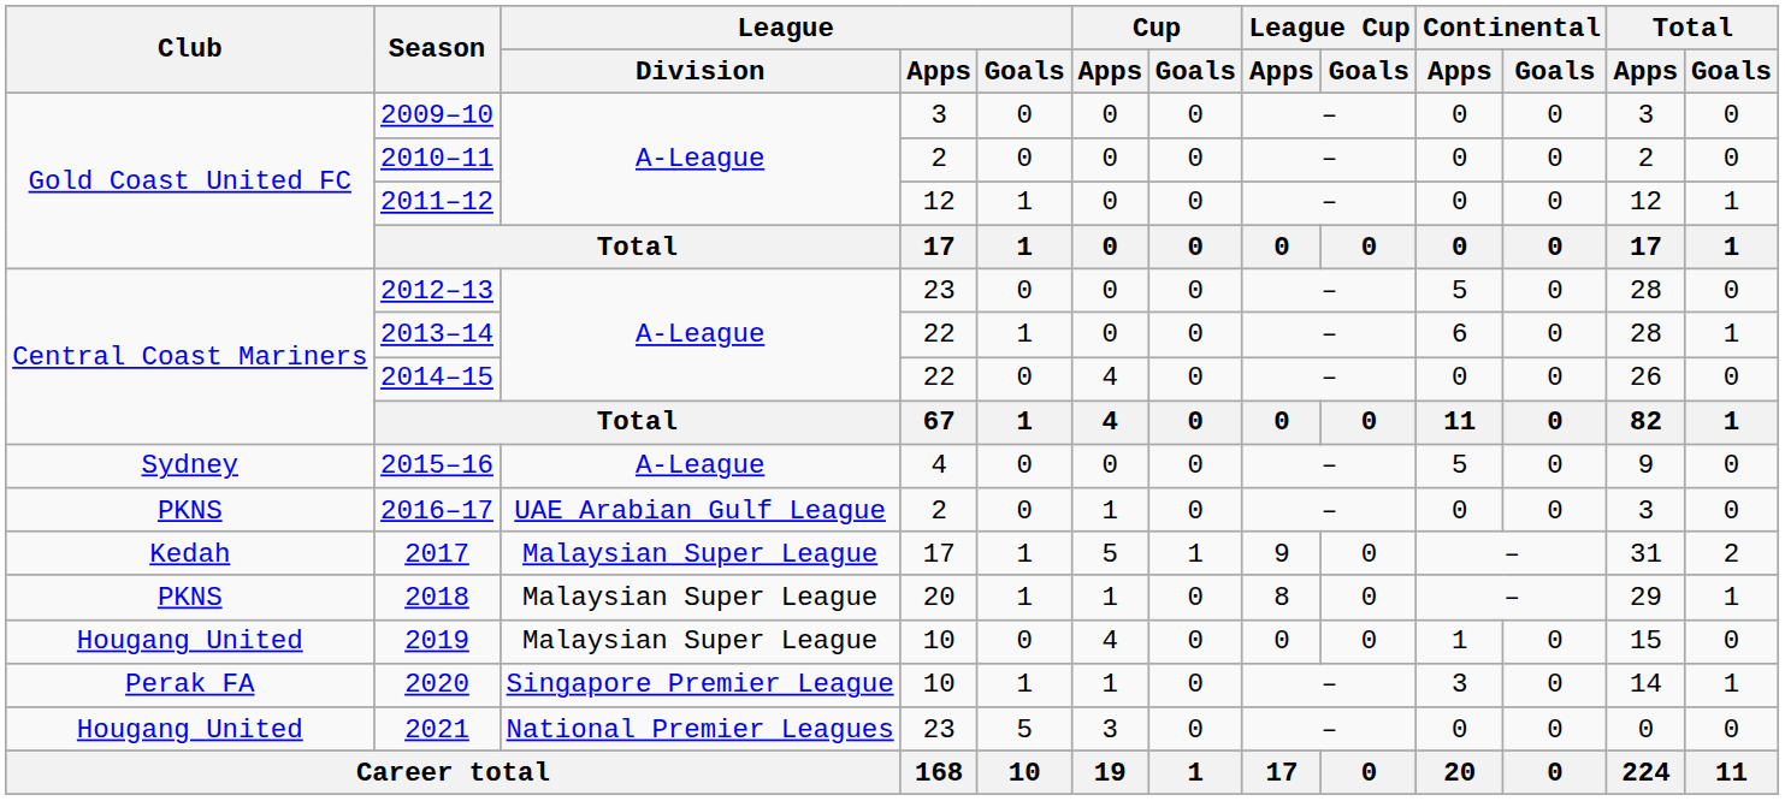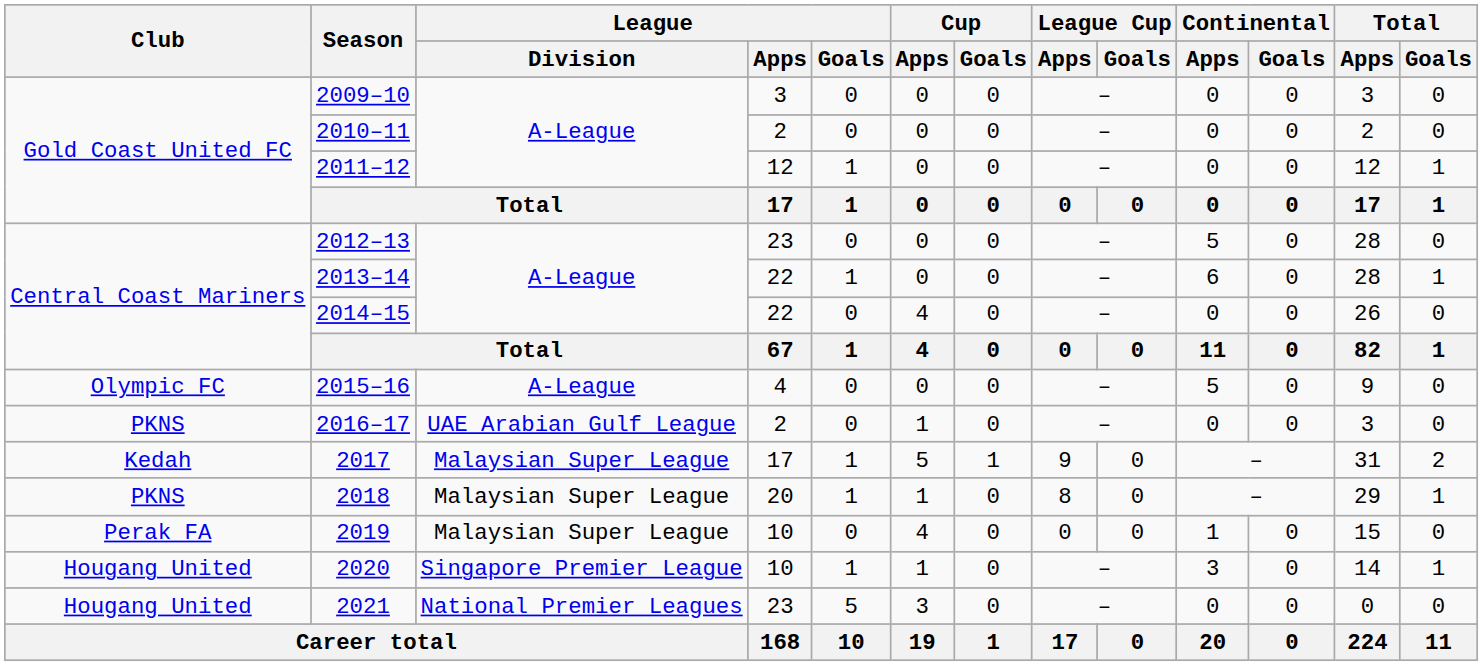 <table class="wikitable" style="text-align: center;">
 <tr>
 <th rowspan="2">Club</th>
 <th rowspan="2">Season</th>
 <th colspan="3">League</th>
 <th colspan="2">Cup</th>
 <th colspan="2">League Cup</th>
 <th colspan="2">Continental</th>
 <th colspan="2">Total</th>
 </tr>
 <tr>
 <th>Division</th>
 <th>Apps</th>
 <th>Goals</th>
 <th>Apps</th>
 <th>Goals</th>
 <th>Apps</th>
 <th>Goals</th>
 <th>Apps</th>
 <th>Goals</th>
 <th>Apps</th>
 <th>Goals</th>
 </tr>
 <tr>
 <td rowspan="4" valign="center"><a href='#'>Gold Coast United FC</a></td>
 <td><a href='#'>2009–10</a></td>
 <td rowspan=3><a href='#'>A-League</a></td>
 <td>3</td>
 <td>0</td>
 <td>0</td>
 <td>0</td>
 <td colspan="2">–</td>
 <td>0</td>
 <td>0</td>
 <td>3</td>
 <td>0</td>
 </tr>
 <tr>
 <td><a href='#'>2010–11</a></td>
 <td>2</td>
 <td>0</td>
 <td>0</td>
 <td>0</td>
 <td colspan="2">–</td>
 <td>0</td>
 <td>0</td>
 <td>2</td>
 <td>0</td>
 </tr>
 <tr>
 <td><a href='#'>2011–12</a></td>
 <td>12</td>
 <td>1</td>
 <td>0</td>
 <td>0</td>
 <td colspan="2">–</td>
 <td>0</td>
 <td>0</td>
 <td>12</td>
 <td>1</td>
 </tr>
 <tr>
 <th colspan=2>Total</th>
 <th>17</th>
 <th>1</th>
 <th>0</th>
 <th>0</th>
 <th>0</th>
 <th>0</th>
 <th>0</th>
 <th>0</th>
 <th>17</th>
 <th>1</th>
 </tr>
 <tr>
 <td rowspan=4><a href='#'>Central Coast Mariners</a></td>
 <td><a href='#'>2012–13</a></td>
 <td rowspan=3><a href='#'>A-League</a></td>
 <td>23</td>
 <td>0</td>
 <td>0</td>
 <td>0</td>
 <td colspan="2">–</td>
 <td>5</td>
 <td>0</td>
 <td>28</td>
 <td>0</td>
 </tr>
 <tr>
 <td><a href='#'>2013–14</a></td>
 <td>22</td>
 <td>1</td>
 <td>0</td>
 <td>0</td>
 <td colspan="2">–</td>
 <td>6</td>
 <td>0</td>
 <td>28</td>
 <td>1</td>
 </tr>
 <tr>
 <td><a href='#'>2014–15</a></td>
 <td>22</td>
 <td>0</td>
 <td>4</td>
 <td>0</td>
 <td colspan="2">–</td>
 <td>0</td>
 <td>0</td>
 <td>26</td>
 <td>0</td>
 </tr>
 <tr>
 <th colspan=2>Total</th>
 <th>67</th>
 <th>1</th>
 <th>4</th>
 <th>0</th>
 <th>0</th>
 <th>0</th>
 <th>11</th>
 <th>0</th>
 <th>82</th>
 <th>1</th>
 </tr>
 <tr>
-<td rowspan=1><a href='#'>Sydney</a></td>
+<td rowspan=1><a href='#'>Olympic FC</a></td>
 <td><a href='#'>2015–16</a></td>
 <td><a href='#'>A-League</a></td>
 <td>4</td>
 <td>0</td>
 <td>0</td>
 <td>0</td>
 <td colspan="2">–</td>
 <td>5</td>
 <td>0</td>
 <td>9</td>
 <td>0</td>
 </tr>
 <tr>
 <td rowspan=1><a href='#'>PKNS</a></td>
 <td><a href='#'>2016–17</a></td>
 <td><a href='#'>UAE Arabian Gulf League</a></td>
 <td>2</td>
 <td>0</td>
 <td>1</td>
 <td>0</td>
 <td colspan="2">–</td>
 <td>0</td>
 <td>0</td>
 <td>3</td>
 <td>0</td>
 </tr>
 <tr>
 <td rowspan=1><a href='#'>Kedah</a></td>
 <td><a href='#'>2017</a></td>
 <td><a href='#'>Malaysian Super League</a></td>
 <td>17</td>
 <td>1</td>
 <td>5</td>
 <td>1</td>
 <td>9</td>
 <td>0</td>
 <td colspan="2">–</td>
 <td>31</td>
 <td>2</td>
 </tr>
 <tr>
 <td rowspan=1><a href='#'>PKNS</a></td>
 <td><a href='#'>2018</a></td>
 <td>Malaysian Super League</td>
 <td>20</td>
 <td>1</td>
 <td>1</td>
 <td>0</td>
 <td>8</td>
 <td>0</td>
 <td colspan="2">–</td>
 <td>29</td>
 <td>1</td>
 </tr>
 <tr>
-<td rowspan=1><a href='#'>Hougang United</a></td>
+<td rowspan=1><a href='#'>Perak FA</a></td>
 <td><a href='#'>2019</a></td>
 <td>Malaysian Super League</td>
 <td>10</td>
 <td>0</td>
 <td>4</td>
 <td>0</td>
 <td>0</td>
 <td>0</td>
 <td>1</td>
 <td>0</td>
 <td>15</td>
 <td>0</td>
 </tr>
 <tr>
-<td rowspan=1><a href='#'>Perak FA</a></td>
+<td rowspan=1><a href='#'>Hougang United</a></td>
 <td><a href='#'>2020</a></td>
 <td><a href='#'>Singapore Premier League</a></td>
 <td>10</td>
 <td>1</td>
 <td>1</td>
 <td>0</td>
 <td colspan="2">–</td>
 <td>3</td>
 <td>0</td>
 <td>14</td>
 <td>1</td>
 </tr>
 <tr>
 <td rowspan=1><a href='#'>Hougang United</a></td>
 <td><a href='#'>2021</a></td>
 <td><a href='#'>National Premier Leagues</a></td>
 <td>23</td>
 <td>5</td>
 <td>3</td>
 <td>0</td>
 <td colspan="2">–</td>
 <td>0</td>
 <td>0</td>
 <td>0</td>
 <td>0</td>
 </tr>
 <tr>
 <th colspan="3">Career total</th>
 <th>168</th>
 <th>10</th>
 <th>19</th>
 <th>1</th>
 <th>17</th>
 <th>0</th>
 <th>20</th>
 <th>0</th>
 <th>224</th>
 <th>11</th>
 </tr>
 </table>
